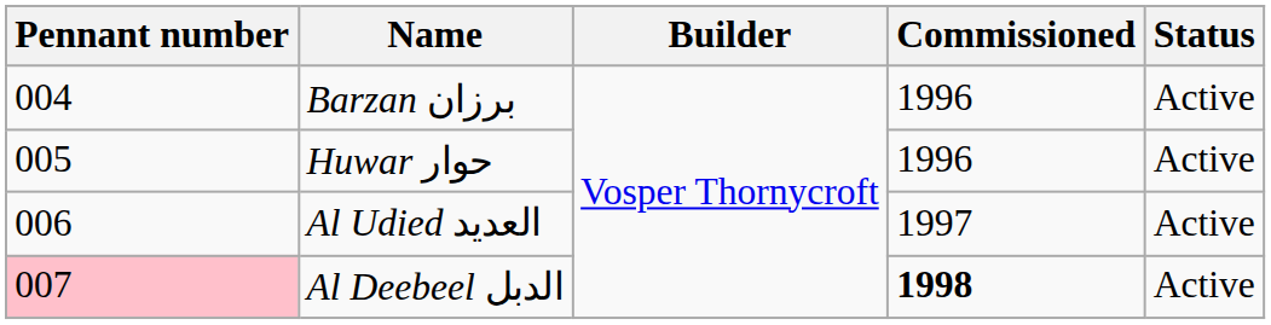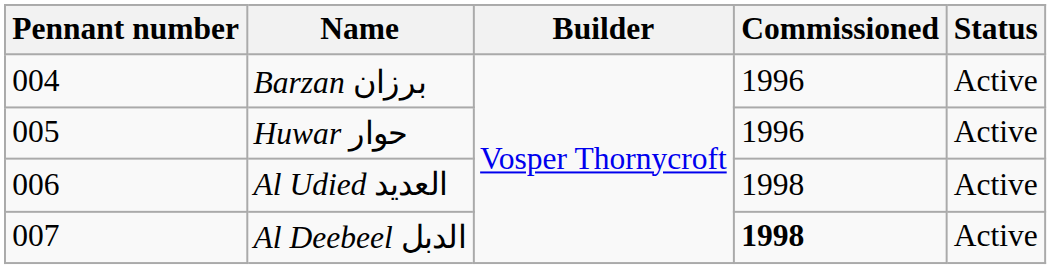 <table class="wikitable">
 <tr>
 <th>Pennant number</th>
 <th>Name</th>
 <th>Builder</th>
 <th>Commissioned</th>
 <th>Status</th>
 </tr>
 <tr>
 <td>004</td>
 <td><em>Barzan</em> برزان</td>
 <td rowspan="4"><a href='#'>Vosper Thornycroft</a></td>
 <td>1996</td>
 <td>Active</td>
 </tr>
 <tr>
 <td>005</td>
 <td><em>Huwar</em> حوار</td>
 <td>1996</td>
 <td>Active</td>
 </tr>
 <tr>
 <td>006</td>
 <td><em>Al Udied</em> العديد</td>
-<td>1997</td>
+<td>1998</td>
 <td>Active</td>
 </tr>
 <tr>
-<td style="background: pink;">007</td>
+<td>007</td>
 <td><em>Al Deebeel</em> الدبل</td>
 <td><strong>1998</strong></td>
 <td>Active</td>
 </tr>
 </table>
